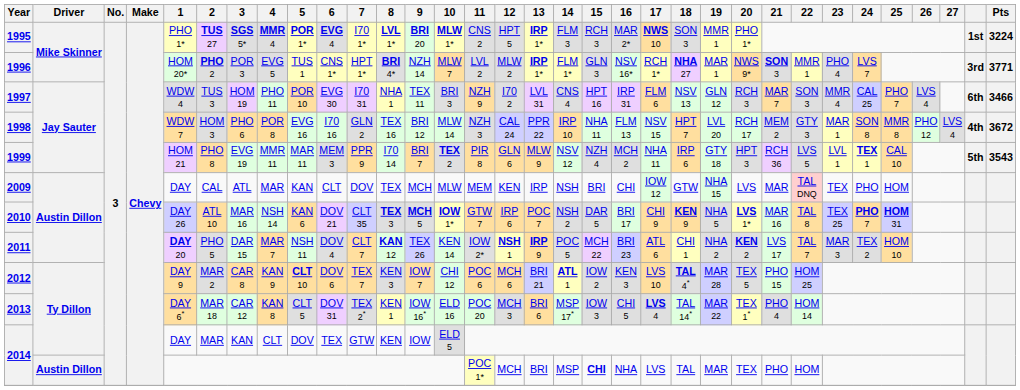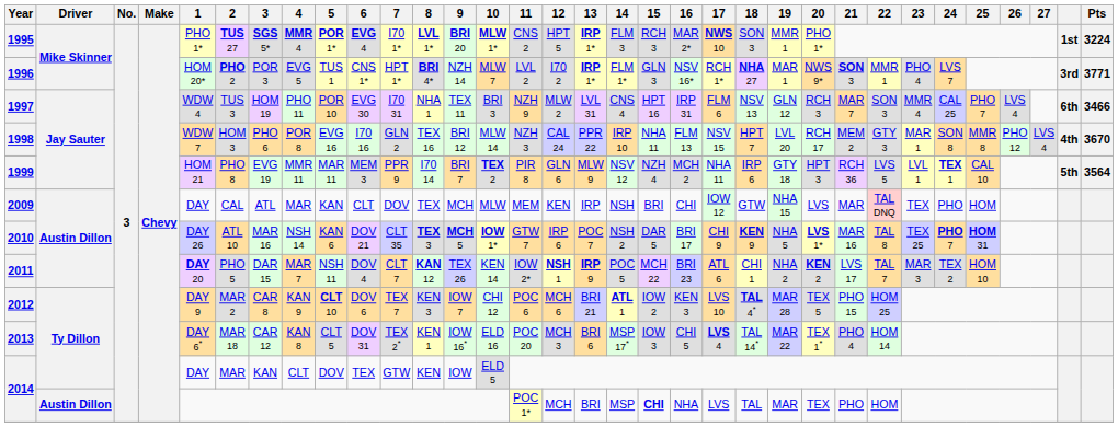 <table class="wikitable" style="text-align:center; font-size:75%">
 <tr>
 <th>Year</th>
 <th>Driver</th>
 <th>No.</th>
 <th>Make</th>
 <th>1</th>
 <th>2</th>
 <th>3</th>
 <th>4</th>
 <th>5</th>
 <th>6</th>
 <th>7</th>
 <th>8</th>
 <th>9</th>
 <th>10</th>
 <th>11</th>
 <th>12</th>
 <th>13</th>
 <th>14</th>
 <th>15</th>
 <th>16</th>
 <th>17</th>
 <th>18</th>
 <th>19</th>
 <th>20</th>
 <th>21</th>
 <th>22</th>
 <th>23</th>
 <th>24</th>
 <th>25</th>
 <th>26</th>
 <th>27</th>
 <th></th>
 <th>Pts</th>
 </tr>
 <tr>
 <th><a href='#'>1995</a></th>
 <th rowspan=2><a href='#'>Mike Skinner</a></th>
 <th rowspan=12>3</th>
 <th rowspan=12><a href='#'>Chevy</a></th>
 <td style="background:#FFFFBF;"><a href='#'>PHO</a><br><small>1*</small></td>
 <td style="background:#EFCFFF;"><strong><a href='#'>TUS</a></strong><br><small>27</small></td>
 <td style="background:#DFDFDF;"><strong><a href='#'>SGS</a></strong><br><small>5*</small></td>
 <td style="background:#DFDFDF;"><strong><a href='#'>MMR</a></strong><br><small>4</small></td>
 <td style="background:#FFFFBF;"><strong><a href='#'>POR</a></strong><br><small>1*</small></td>
 <td style="background:#DFDFDF;"><strong><a href='#'>EVG</a></strong><br><small>4</small></td>
 <td style="background:#FFFFBF;"><a href='#'>I70</a><br><small>1*</small></td>
 <td style="background:#FFFFBF;"><strong><a href='#'>LVL</a></strong><br><small>1*</small></td>
 <td style="background:#DFFFDF;"><strong><a href='#'>BRI</a></strong><br><small>20</small></td>
 <td style="background:#FFFFBF;"><strong><a href='#'>MLW</a></strong><br><small>1*</small></td>
 <td style="background:#DFDFDF;"><a href='#'>CNS</a><br><small>2</small></td>
 <td style="background:#DFDFDF;"><a href='#'>HPT</a><br><small>5</small></td>
 <td style="background:#FFFFBF;"><strong><a href='#'>IRP</a></strong><br><small>1*</small></td>
 <td style="background:#DFDFDF;"><a href='#'>FLM</a><br><small>3</small></td>
 <td style="background:#DFDFDF;"><a href='#'>RCH</a><br><small>3</small></td>
 <td style="background:#DFDFDF;"><a href='#'>MAR</a><br><small>2*</small></td>
 <td style="background:#FFDF9F;"><strong><a href='#'>NWS</a></strong><br><small>10</small></td>
 <td style="background:#DFDFDF;"><a href='#'>SON</a><br><small>3</small></td>
 <td style="background:#FFFFBF;"><a href='#'>MMR</a><br><small>1</small></td>
 <td style="background:#FFFFBF;"><a href='#'>PHO</a><br><small>1*</small></td>
 <td colspan=7></td>
 <th>1st</th>
 <th>3224</th>
 </tr>
 <tr>
 <th><a href='#'>1996</a></th>
 <td style="background:#DFFFDF;"><a href='#'>HOM</a><br><small>20*</small></td>
 <td style="background:#DFDFDF;"><strong><a href='#'>PHO</a></strong><br><small>2</small></td>
 <td style="background:#DFDFDF;"><a href='#'>POR</a><br><small>3</small></td>
 <td style="background:#DFDFDF;"><a href='#'>EVG</a><br><small>5</small></td>
 <td style="background:#FFFFBF;"><a href='#'>TUS</a><br><small>1</small></td>
 <td style="background:#FFFFBF;"><a href='#'>CNS</a><br><small>1*</small></td>
 <td style="background:#FFFFBF;"><a href='#'>HPT</a><br><small>1*</small></td>
 <td style="background:#DFDFDF;"><strong><a href='#'>BRI</a></strong><br><small>4*</small></td>
 <td style="background:#DFFFDF;"><a href='#'>NZH</a><br><small>14</small></td>
 <td style="background:#FFDF9F;"><a href='#'>MLW</a><br><small>7</small></td>
 <td style="background:#DFDFDF;"><a href='#'>LVL</a><br><small>2</small></td>
-<td style="background:#DFDFDF;"><a href='#'>MLW</a><br><small>2</small></td>
+<td style="background:#DFDFDF;"><a href='#'>I70</a><br><small>2</small></td>
 <td style="background:#FFFFBF;"><strong><a href='#'>IRP</a></strong><br><small>1*</small></td>
 <td style="background:#FFFFBF;"><a href='#'>FLM</a><br><small>1*</small></td>
 <td style="background:#DFDFDF;"><a href='#'>GLN</a><br><small>3</small></td>
 <td style="background:#DFFFDF;"><a href='#'>NSV</a><br><small>16*</small></td>
 <td style="background:#FFFFBF;"><a href='#'>RCH</a><br><small>1*</small></td>
 <td style="background:#EFCFFF;"><strong><a href='#'>NHA</a></strong><br><small>27</small></td>
 <td style="background:#FFFFBF;"><a href='#'>MAR</a><br><small>1</small></td>
 <td style="background:#FFDF9F;"><a href='#'>NWS</a><br><small>9*</small></td>
 <td style="background:#DFDFDF;"><strong><a href='#'>SON</a></strong><br><small>3</small></td>
 <td style="background:#FFFFBF;"><a href='#'>MMR</a><br><small>1</small></td>
 <td style="background:#DFDFDF;"><a href='#'>PHO</a><br><small>4</small></td>
 <td style="background:#FFDF9F;"><a href='#'>LVS</a><br><small>7</small></td>
 <td colspan=3></td>
 <th>3rd</th>
 <th>3771</th>
 </tr>
 <tr>
 <th><a href='#'>1997</a></th>
 <th rowspan=3><a href='#'>Jay Sauter</a></th>
 <td style="background:#DFDFDF;"><a href='#'>WDW</a><br><small>4</small></td>
 <td style="background:#DFDFDF;"><a href='#'>TUS</a><br><small>3</small></td>
 <td style="background:#EFCFFF;"><a href='#'>HOM</a><br><small>19</small></td>
 <td style="background:#DFFFDF;"><a href='#'>PHO</a><br><small>11</small></td>
 <td style="background:#FFDF9F;"><a href='#'>POR</a><br><small>10</small></td>
 <td style="background:#EFCFFF;"><a href='#'>EVG</a><br><small>30</small></td>
 <td style="background:#EFCFFF;"><a href='#'>I70</a><br><small>31</small></td>
 <td style="background:#FFFFBF;"><a href='#'>NHA</a><br><small>1</small></td>
 <td style="background:#DFFFDF;"><a href='#'>TEX</a><br><small>11</small></td>
 <td style="background:#DFDFDF;"><a href='#'>BRI</a><br><small>3</small></td>
 <td style="background:#FFDF9F;"><a href='#'>NZH</a><br><small>9</small></td>
-<td style="background:#DFDFDF;"><a href='#'>I70</a><br><small>2</small></td>
+<td style="background:#DFDFDF;"><a href='#'>MLW</a><br><small>2</small></td>
 <td style="background:#EFCFFF;"><a href='#'>LVL</a><br><small>31</small></td>
 <td style="background:#DFDFDF;"><a href='#'>CNS</a><br><small>4</small></td>
 <td style="background:#EFCFFF;"><a href='#'>HPT</a><br><small>16</small></td>
 <td style="background:#EFCFFF;"><a href='#'>IRP</a><br><small>31</small></td>
 <td style="background:#FFDF9F;"><a href='#'>FLM</a><br><small>6</small></td>
 <td style="background:#DFFFDF;"><a href='#'>NSV</a><br><small>13</small></td>
 <td style="background:#DFFFDF;"><a href='#'>GLN</a><br><small>12</small></td>
 <td style="background:#DFDFDF;"><a href='#'>RCH</a><br><small>3</small></td>
 <td style="background:#FFDF9F;"><a href='#'>MAR</a><br><small>7</small></td>
 <td style="background:#DFDFDF;"><a href='#'>SON</a><br><small>3</small></td>
 <td style="background:#DFDFDF;"><a href='#'>MMR</a><br><small>4</small></td>
 <td style="background:#CFCFFF;"><a href='#'>CAL</a><br><small>25</small></td>
 <td style="background:#FFDF9F;"><a href='#'>PHO</a><br><small>7</small></td>
 <td style="background:#DFDFDF;"><a href='#'>LVS</a><br><small>4</small></td>
 <td></td>
 <th>6th</th>
 <th>3466</th>
 </tr>
 <tr>
 <th><a href='#'>1998</a></th>
 <td style="background:#FFDF9F;"><a href='#'>WDW</a><br><small>7</small></td>
 <td style="background:#DFDFDF;"><a href='#'>HOM</a><br><small>3</small></td>
 <td style="background:#FFDF9F;"><a href='#'>PHO</a><br><small>6</small></td>
 <td style="background:#FFDF9F;"><a href='#'>POR</a><br><small>8</small></td>
 <td style="background:#DFFFDF;"><a href='#'>EVG</a><br><small>16</small></td>
 <td style="background:#DFFFDF;"><a href='#'>I70</a><br><small>16</small></td>
 <td style="background:#DFDFDF;"><a href='#'>GLN</a><br><small>2</small></td>
 <td style="background:#DFFFDF;"><a href='#'>TEX</a><br><small>16</small></td>
 <td style="background:#DFFFDF;"><a href='#'>BRI</a><br><small>12</small></td>
 <td style="background:#DFFFDF;"><a href='#'>MLW</a><br><small>14</small></td>
 <td style="background:#DFDFDF;"><a href='#'>NZH</a><br><small>3</small></td>
 <td style="background:#CFCFFF;"><a href='#'>CAL</a><br><small>24</small></td>
 <td style="background:#CFCFFF;"><a href='#'>PPR</a><br><small>22</small></td>
 <td style="background:#FFDF9F;"><a href='#'>IRP</a><br><small>10</small></td>
 <td style="background:#DFFFDF;"><a href='#'>NHA</a><br><small>11</small></td>
 <td style="background:#DFFFDF;"><a href='#'>FLM</a><br><small>13</small></td>
 <td style="background:#DFFFDF;"><a href='#'>NSV</a><br><small>15</small></td>
 <td style="background:#FFDF9F;"><a href='#'>HPT</a><br><small>7</small></td>
 <td style="background:#DFFFDF;"><a href='#'>LVL</a><br><small>20</small></td>
 <td style="background:#DFFFDF;"><a href='#'>RCH</a><br><small>17</small></td>
 <td style="background:#DFDFDF;"><a href='#'>MEM</a><br><small>2</small></td>
 <td style="background:#DFDFDF;"><a href='#'>GTY</a><br><small>3</small></td>
 <td style="background:#FFFFBF;"><a href='#'>MAR</a><br><small>1</small></td>
 <td style="background:#FFDF9F;"><a href='#'>SON</a><br><small>8</small></td>
 <td style="background:#FFDF9F;"><a href='#'>MMR</a><br><small>8</small></td>
 <td style="background:#DFFFDF;"><a href='#'>PHO</a><br><small>12</small></td>
 <td style="background:#DFDFDF;"><a href='#'>LVS</a><br><small>4</small></td>
 <th>4th</th>
-<th>3672</th>
+<th>3670</th>
 </tr>
 <tr>
 <th><a href='#'>1999</a></th>
 <td style="background:#EFCFFF;"><a href='#'>HOM</a><br><small>21</small></td>
 <td style="background:#FFDF9F;"><a href='#'>PHO</a><br><small>8</small></td>
 <td style="background:#DFFFDF;"><a href='#'>EVG</a><br><small>19</small></td>
 <td style="background:#DFFFDF;"><a href='#'>MMR</a><br><small>11</small></td>
 <td style="background:#DFFFDF;"><a href='#'>MAR</a><br><small>11</small></td>
 <td style="background:#DFDFDF;"><a href='#'>MEM</a><br><small>3</small></td>
 <td style="background:#FFDF9F;"><a href='#'>PPR</a><br><small>9</small></td>
 <td style="background:#DFFFDF;"><a href='#'>I70</a><br><small>14</small></td>
 <td style="background:#FFDF9F;"><a href='#'>BRI</a><br><small>7</small></td>
 <td style="background:#DFDFDF;"><strong><a href='#'>TEX</a></strong><br><small>2</small></td>
 <td style="background:#FFDF9F;"><a href='#'>PIR</a><br><small>8</small></td>
 <td style="background:#FFDF9F;"><a href='#'>GLN</a><br><small>6</small></td>
 <td style="background:#FFDF9F;"><a href='#'>MLW</a><br><small>9</small></td>
 <td style="background:#DFFFDF;"><a href='#'>NSV</a><br><small>12</small></td>
 <td style="background:#DFDFDF;"><a href='#'>NZH</a><br><small>4</small></td>
 <td style="background:#DFDFDF;"><a href='#'>MCH</a><br><small>2</small></td>
 <td style="background:#DFFFDF;"><a href='#'>NHA</a><br><small>11</small></td>
 <td style="background:#FFDF9F;"><a href='#'>IRP</a><br><small>6</small></td>
 <td style="background:#DFFFDF;"><a href='#'>GTY</a><br><small>18</small></td>
 <td style="background:#DFDFDF;"><a href='#'>HPT</a><br><small>3</small></td>
 <td style="background:#EFCFFF;"><a href='#'>RCH</a><br><small>36</small></td>
 <td style="background:#DFDFDF;"><a href='#'>LVS</a><br><small>5</small></td>
 <td style="background:#FFFFBF;"><a href='#'>LVL</a><br><small>1</small></td>
 <td style="background:#FFFFBF;"><strong><a href='#'>TEX</a></strong><br><small>1</small></td>
 <td style="background:#FFDF9F;"><a href='#'>CAL</a><br><small>10</small></td>
 <td colspan=2></td>
 <th>5th</th>
-<th>3543</th>
+<th>3564</th>
 </tr>
 <tr>
 <th><a href='#'>2009</a></th>
 <th rowspan=3><a href='#'>Austin Dillon</a></th>
 <td><a href='#'>DAY</a></td>
 <td><a href='#'>CAL</a></td>
 <td><a href='#'>ATL</a></td>
 <td><a href='#'>MAR</a></td>
 <td><a href='#'>KAN</a></td>
 <td><a href='#'>CLT</a></td>
 <td><a href='#'>DOV</a></td>
 <td><a href='#'>TEX</a></td>
 <td><a href='#'>MCH</a></td>
 <td><a href='#'>MLW</a></td>
 <td><a href='#'>MEM</a></td>
 <td><a href='#'>KEN</a></td>
 <td><a href='#'>IRP</a></td>
 <td><a href='#'>NSH</a></td>
 <td><a href='#'>BRI</a></td>
 <td><a href='#'>CHI</a></td>
 <td style="background:#DFFFDF;"><a href='#'>IOW</a><br><small>12</small></td>
 <td><a href='#'>GTW</a></td>
 <td style="background:#DFFFDF;"><a href='#'>NHA</a><br><small>15</small></td>
 <td><a href='#'>LVS</a></td>
 <td><a href='#'>MAR</a></td>
 <td style="background:#FFCFCF;"><a href='#'>TAL</a><br><small>DNQ</small></td>
 <td><a href='#'>TEX</a></td>
 <td><a href='#'>PHO</a></td>
 <td><a href='#'>HOM</a></td>
 <td colspan=2></td>
 <th></th>
 <th></th>
 </tr>
 <tr>
 <th><a href='#'>2010</a></th>
 <td style="background:#CFCFFF;"><a href='#'>DAY</a><br><small>26</small></td>
 <td style="background:#FFDF9F;"><a href='#'>ATL</a><br><small>10</small></td>
 <td style="background:#DFFFDF;"><a href='#'>MAR</a><br><small>16</small></td>
 <td style="background:#DFFFDF;"><a href='#'>NSH</a><br><small>14</small></td>
 <td style="background:#FFDF9F;"><a href='#'>KAN</a><br><small>6</small></td>
 <td style="background:#EFCFFF;"><a href='#'>DOV</a><br><small>21</small></td>
 <td style="background:#CFCFFF;"><a href='#'>CLT</a><br><small>35</small></td>
 <td style="background:#DFDFDF;"><strong><a href='#'>TEX</a></strong><br><small>3</small></td>
 <td style="background:#DFDFDF;"><strong><a href='#'>MCH</a></strong><br><small>5</small></td>
 <td style="background:#FFFFBF;"><strong><a href='#'>IOW</a></strong><br><small>1*</small></td>
 <td style="background:#FFDF9F;"><a href='#'>GTW</a><br><small>7</small></td>
 <td style="background:#FFDF9F;"><a href='#'>IRP</a><br><small>6</small></td>
 <td style="background:#FFDF9F;"><a href='#'>POC</a><br><small>7</small></td>
 <td style="background:#DFDFDF;"><a href='#'>NSH</a><br><small>2</small></td>
 <td style="background:#DFDFDF;"><a href='#'>DAR</a><br><small>5</small></td>
 <td style="background:#DFFFDF;"><a href='#'>BRI</a><br><small>17</small></td>
 <td style="background:#FFDF9F;"><a href='#'>CHI</a><br><small>9</small></td>
 <td style="background:#FFDF9F;"><strong><a href='#'>KEN</a></strong><br><small>9</small></td>
 <td style="background:#DFDFDF;"><a href='#'>NHA</a><br><small>5</small></td>
 <td style="background:#FFFFBF;"><strong><a href='#'>LVS</a></strong><br><small>1*</small></td>
 <td style="background:#DFFFDF;"><a href='#'>MAR</a><br><small>16</small></td>
 <td style="background:#FFDF9F;"><a href='#'>TAL</a><br><small>8</small></td>
 <td style="background:#CFCFFF;"><a href='#'>TEX</a><br><small>25</small></td>
 <td style="background:#FFDF9F;"><strong><a href='#'>PHO</a></strong><br><small>7</small></td>
 <td style="background:#CFCFFF;"><strong><a href='#'>HOM</a></strong><br><small>31</small></td>
 <td colspan=2></td>
 <th></th>
 <th></th>
 </tr>
 <tr>
 <th><a href='#'>2011</a></th>
 <td style="background:#EFCFFF;"><strong><a href='#'>DAY</a></strong><br><small>20</small></td>
 <td style="background:#DFDFDF;"><a href='#'>PHO</a><br><small>5</small></td>
 <td style="background:#DFFFDF;"><a href='#'>DAR</a><br><small>15</small></td>
 <td style="background:#FFDF9F;"><a href='#'>MAR</a><br><small>7</small></td>
 <td style="background:#DFFFDF;"><a href='#'>NSH</a><br><small>11</small></td>
 <td style="background:#DFDFDF;"><a href='#'>DOV</a><br><small>4</small></td>
 <td style="background:#FFDF9F;"><a href='#'>CLT</a><br><small>7</small></td>
 <td style="background:#DFFFDF;"><strong><a href='#'>KAN</a></strong><br><small>12</small></td>
 <td style="background:#CFCFFF;"><a href='#'>TEX</a><br><small>26</small></td>
 <td style="background:#DFFFDF;"><a href='#'>KEN</a><br><small>14</small></td>
 <td style="background:#DFDFDF;"><a href='#'>IOW</a><br><small>2*</small></td>
 <td style="background:#FFFFBF;"><strong><a href='#'>NSH</a></strong><br><small>1</small></td>
 <td style="background:#FFDF9F;"><strong><a href='#'>IRP</a></strong><br><small>9</small></td>
 <td style="background:#DFDFDF;"><a href='#'>POC</a><br><small>5</small></td>
 <td style="background:#EFCFFF;"><a href='#'>MCH</a><br><small>22</small></td>
 <td style="background:#CFCFFF;"><a href='#'>BRI</a><br><small>23</small></td>
 <td style="background:#FFDF9F;"><a href='#'>ATL</a><br><small>6</small></td>
 <td style="background:#FFFFBF;"><a href='#'>CHI</a><br><small>1</small></td>
 <td style="background:#DFDFDF;"><a href='#'>NHA</a><br><small>2</small></td>
 <td style="background:#DFDFDF;"><strong><a href='#'>KEN</a></strong><br><small>2</small></td>
 <td style="background:#DFFFDF;"><a href='#'>LVS</a><br><small>17</small></td>
 <td style="background:#FFDF9F;"><a href='#'>TAL</a><br><small>7</small></td>
 <td style="background:#DFDFDF;"><a href='#'>MAR</a><br><small>3</small></td>
 <td style="background:#DFDFDF;"><a href='#'>TEX</a><br><small>2</small></td>
 <td style="background:#FFDF9F;"><a href='#'>HOM</a><br><small>10</small></td>
 <td colspan=2></td>
 <th></th>
 <th></th>
 </tr>
 <tr>
 <th><a href='#'>2012</a></th>
 <th rowspan=3><a href='#'>Ty Dillon</a></th>
 <td style="background:#FFDF9F;"><a href='#'>DAY</a><br><small>9</small></td>
 <td style="background:#DFDFDF;"><a href='#'>MAR</a><br><small>2</small></td>
 <td style="background:#FFDF9F;"><a href='#'>CAR</a><br><small>8</small></td>
 <td style="background:#FFDF9F;"><a href='#'>KAN</a><br><small>9</small></td>
 <td style="background:#FFDF9F;"><strong><a href='#'>CLT</a></strong><br><small>10</small></td>
 <td style="background:#FFDF9F;"><a href='#'>DOV</a><br><small>6</small></td>
 <td style="background:#FFDF9F;"><a href='#'>TEX</a><br><small>7</small></td>
 <td style="background:#DFDFDF;"><a href='#'>KEN</a><br><small>3</small></td>
 <td style="background:#FFDF9F;"><a href='#'>IOW</a><br><small>7</small></td>
 <td style="background:#DFFFDF;"><a href='#'>CHI</a><br><small>12</small></td>
 <td style="background:#FFDF9F;"><a href='#'>POC</a><br><small>6</small></td>
 <td style="background:#FFDF9F;"><a href='#'>MCH</a><br><small>6</small></td>
 <td style="background:#CFCFFF;"><a href='#'>BRI</a><br><small>21</small></td>
 <td style="background:#FFFFBF;"><strong><a href='#'>ATL</a></strong><br><small>1</small></td>
 <td style="background:#DFDFDF;"><a href='#'>IOW</a><br><small>2</small></td>
 <td style="background:#DFDFDF;"><a href='#'>KEN</a><br><small>3</small></td>
 <td style="background:#FFDF9F;"><a href='#'>LVS</a><br><small>10</small></td>
 <td style="background:#DFDFDF;"><strong><a href='#'>TAL</a></strong><br><small>4<sup>*</sup></small></td>
 <td style="background:#CFCFFF;"><a href='#'>MAR</a><br><small>28</small></td>
 <td style="background:#DFDFDF;"><a href='#'>TEX</a><br><small>5</small></td>
 <td style="background:#DFFFDF;"><a href='#'>PHO</a><br><small>15</small></td>
 <td style="background:#CFCFFF;"><a href='#'>HOM</a><br><small>25</small></td>
 <td colspan=5></td>
 <th></th>
 <th></th>
 </tr>
 <tr>
 <th><a href='#'>2013</a></th>
 <td style="background:#FFDF9F;"><a href='#'>DAY</a><br><small>6<sup>*</sup></small></td>
 <td style="background:#DFFFDF;"><a href='#'>MAR</a><br><small>18</small></td>
 <td style="background:#DFFFDF;"><a href='#'>CAR</a><br><small>12</small></td>
 <td style="background:#FFDF9F;"><a href='#'>KAN</a><br><small>8</small></td>
 <td style="background:#DFDFDF;"><a href='#'>CLT</a><br><small>5</small></td>
 <td style="background:#EFCFFF;"><a href='#'>DOV</a><br><small>31</small></td>
 <td style="background:#DFDFDF;"><a href='#'>TEX</a><br><small>2<sup>*</sup></small></td>
 <td style="background:#FFFFBF;"><a href='#'>KEN</a><br><small>1</small></td>
 <td style="background:#DFFFDF;"><a href='#'>IOW</a><br><small>16<sup>*</sup></small></td>
 <td style="background:#DFFFDF;"><a href='#'>ELD</a><br><small>16</small></td>
 <td style="background:#DFFFDF;"><a href='#'>POC</a><br><small>20</small></td>
 <td style="background:#DFDFDF;"><a href='#'>MCH</a><br><small>3</small></td>
 <td style="background:#FFDF9F;"><a href='#'>BRI</a><br><small>6</small></td>
 <td style="background:#DFFFDF;"><a href='#'>MSP</a><br><small>17<sup>*</sup></small></td>
 <td style="background:#DFDFDF;"><a href='#'>IOW</a><br><small>3</small></td>
 <td style="background:#DFDFDF;"><a href='#'>CHI</a><br><small>5</small></td>
 <td style="background:#DFDFDF;"><strong><a href='#'>LVS</a></strong><br><small>4</small></td>
 <td style="background:#DFFFDF;"><a href='#'>TAL</a><br><small>14<sup>*</sup></small></td>
 <td style="background:#CFCFFF;"><a href='#'>MAR</a><br><small>22</small></td>
 <td style="background:#FFFFBF;"><a href='#'>TEX</a><br><small>1<sup>*</sup></small></td>
 <td style="background:#DFDFDF;"><a href='#'>PHO</a><br><small>4</small></td>
 <td style="background:#DFFFDF;"><a href='#'>HOM</a><br><small>14</small></td>
 <td colspan=5></td>
 <th></th>
 <th></th>
 </tr>
 <tr>
 <th rowspan=2><a href='#'>2014</a></th>
 <td><a href='#'>DAY</a></td>
 <td><a href='#'>MAR</a></td>
 <td><a href='#'>KAN</a></td>
 <td><a href='#'>CLT</a></td>
 <td><a href='#'>DOV</a></td>
 <td><a href='#'>TEX</a></td>
 <td><a href='#'>GTW</a></td>
 <td><a href='#'>KEN</a></td>
 <td><a href='#'>IOW</a></td>
 <td style="background:#DFDFDF;"><a href='#'>ELD</a><br><small>5</small></td>
 <td colspan=17></td>
 <th rowspan=2></th>
 <th rowspan=2></th>
 </tr>
 <tr>
 <th><a href='#'>Austin Dillon</a></th>
 <td colspan=10></td>
 <td style="background:#FFFFBF;"><a href='#'>POC</a><br><small>1*</small></td>
 <td><a href='#'>MCH</a></td>
 <td><a href='#'>BRI</a></td>
 <td><a href='#'>MSP</a></td>
 <td><strong><a href='#'>CHI</a></strong></td>
 <td><a href='#'>NHA</a></td>
 <td><a href='#'>LVS</a></td>
 <td><a href='#'>TAL</a></td>
 <td><a href='#'>MAR</a></td>
 <td><a href='#'>TEX</a></td>
 <td><a href='#'>PHO</a></td>
 <td><a href='#'>HOM</a></td>
 <td colspan=5></td>
 </tr>
 <tr>
 </tr>
 </table>
